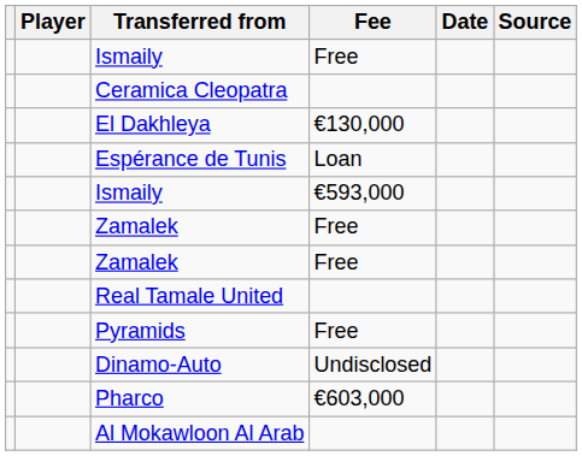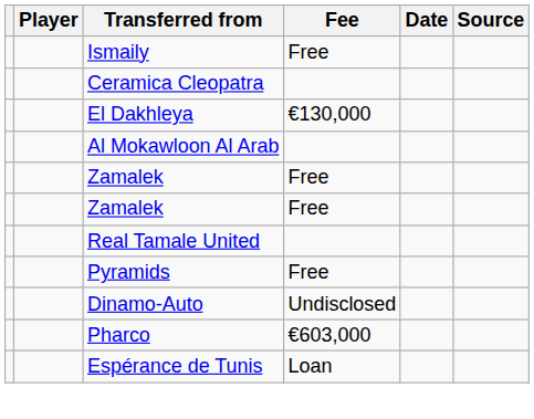 <table class="wikitable plainrowheaders sortable">
 <tr>
 <th></th>
 <th scope="col">Player</th>
 <th>Transferred from</th>
 <th style="width: 65px;">Fee</th>
 <th scope="col">Date</th>
 <th scope="col">Source</th>
 </tr>
 <tr>
 <td align="center"></td>
 <td></td>
 <td> <a href='#'>Ismaily</a></td>
 <td>Free</td>
 <td></td>
 <td></td>
 </tr>
 <tr>
 <td align="center"></td>
 <td></td>
 <td> <a href='#'>Ceramica Cleopatra</a></td>
 <td></td>
 <td></td>
 <td></td>
 </tr>
 <tr>
 <td align="center"></td>
 <td></td>
 <td> <a href='#'>El Dakhleya</a></td>
 <td>€130,000</td>
 <td></td>
 <td></td>
 </tr>
 <tr>
 <td align="center"></td>
 <td></td>
-<td> <a href='#'>Espérance de Tunis</a></td>
-<td>Loan</td>
+<td> <a href='#'>Al Mokawloon Al Arab</a></td>
 <td></td>
-<td></td>
-</tr>
-<tr>
-<td align="center"></td>
-<td></td>
-<td> <a href='#'>Ismaily</a></td>
-<td>€593,000</td>
 <td></td>
 <td></td>
 </tr>
 <tr>
 <td align="center"></td>
 <td></td>
 <td> <a href='#'>Zamalek</a></td>
 <td>Free</td>
 <td></td>
 <td></td>
 </tr>
 <tr>
 <td align="center"></td>
 <td></td>
 <td> <a href='#'>Zamalek</a></td>
 <td>Free</td>
 <td></td>
 <td></td>
 </tr>
 <tr>
 <td align="center"></td>
 <td></td>
 <td> <a href='#'>Real Tamale United</a></td>
 <td></td>
 <td></td>
 <td></td>
 </tr>
 <tr>
 <td align="center"></td>
 <td></td>
 <td> <a href='#'>Pyramids</a></td>
 <td>Free</td>
 <td></td>
 <td></td>
 </tr>
 <tr>
 <td align="center"></td>
 <td></td>
 <td> <a href='#'>Dinamo-Auto</a></td>
 <td>Undisclosed</td>
 <td></td>
 <td></td>
 </tr>
 <tr>
 <td align="center"></td>
 <td></td>
 <td> <a href='#'>Pharco</a></td>
 <td>€603,000</td>
 <td></td>
 <td></td>
 </tr>
 <tr>
 <td align="center"></td>
 <td></td>
-<td> <a href='#'>Al Mokawloon Al Arab</a></td>
-<td></td>
+<td> <a href='#'>Espérance de Tunis</a></td>
+<td>Loan</td>
 <td></td>
 <td></td>
 </tr>
 </table>
